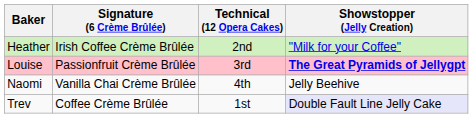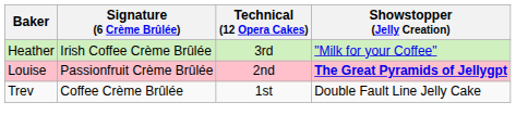 <table class="wikitable" style="text-align:center;">
 <tr>
 <th>Baker</th>
 <th>Signature<br><small>(6 <a href='#'>Crème Brûlée</a>)</small></th>
 <th>Technical<br><small>(12 <a href='#'>Opera Cakes</a>)</small></th>
 <th>Showstopper<br><small>(<a href='#'>Jelly</a> Creation)</small></th>
 </tr>
 <tr style="background:#d0f0c0;">
 <td align="left">Heather</td>
 <td align="left">Irish Coffee Crème Brûlée</td>
-<td>2nd</td>
+<td>3rd</td>
 <td align="left"><a href='#'>"Milk for your Coffee"</a></td>
 </tr>
 <tr style="background:pink;">
 <td align="left">Louise</td>
 <td align="left">Passionfruit Crème Brûlée</td>
-<td>3rd</td>
+<td>2nd</td>
 <td align="left"><strong><a href='#'>The Great Pyramids of Jellygpt</a></strong></td>
-</tr>
-<tr>
-<td align="left">Naomi</td>
-<td align="left">Vanilla Chai Crème Brûlée</td>
-<td>4th</td>
-<td align="left">Jelly Beehive</td>
 </tr>
 <tr>
 <td align="left">Trev</td>
 <td align="left">Coffee Crème Brûlée</td>
 <td>1st</td>
-<td align="left" style="background: lavender;">Double Fault Line Jelly Cake</td>
+<td align="left">Double Fault Line Jelly Cake</td>
 </tr>
 </table>
